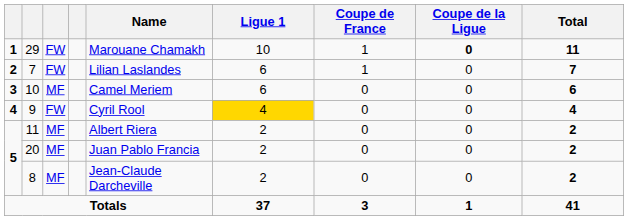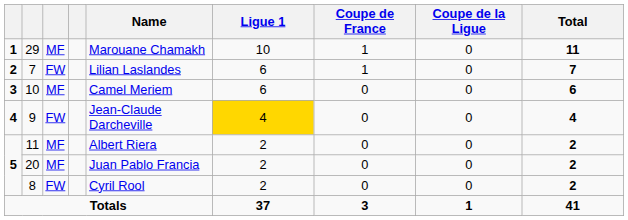 <table class="wikitable" style="text-align:center">
 <tr>
 <th width=15></th>
 <th width=15></th>
 <th width=15></th>
 <th width=15></th>
 <th width=150>Name</th>
 <th width=120><a href='#'>Ligue 1</a></th>
 <th width=120><a href='#'>Coupe de France</a></th>
 <th width=125><a href='#'>Coupe de la Ligue</a></th>
 <th width=120>Total</th>
 </tr>
 <tr>
 <td><strong>1</strong></td>
 <td>29</td>
-<td><a href='#'>FW</a></td>
+<td><a href='#'>MF</a></td>
 <td></td>
 <td align=left><a href='#'>Marouane Chamakh</a></td>
 <td>10</td>
 <td>1</td>
-<td><strong>0</strong></td>
+<td>0</td>
 <td><strong>11</strong></td>
 </tr>
 <tr>
 <td><strong>2</strong></td>
 <td>7</td>
 <td><a href='#'>FW</a></td>
 <td></td>
 <td align=left><a href='#'>Lilian Laslandes</a></td>
 <td>6</td>
 <td>1</td>
 <td>0</td>
 <td><strong>7</strong></td>
 </tr>
 <tr>
 <td><strong>3</strong></td>
 <td>10</td>
 <td><a href='#'>MF</a></td>
 <td></td>
 <td align=left><a href='#'>Camel Meriem</a></td>
 <td>6</td>
 <td>0</td>
 <td>0</td>
 <td><strong>6</strong></td>
 </tr>
 <tr>
 <td><strong>4</strong></td>
 <td>9</td>
 <td><a href='#'>FW</a></td>
 <td></td>
-<td align=left><a href='#'>Cyril Rool</a></td>
+<td align=left><a href='#'>Jean-Claude Darcheville</a></td>
 <td style="background: gold;">4</td>
 <td>0</td>
 <td>0</td>
 <td><strong>4</strong></td>
 </tr>
 <tr>
 <td rowspan=3><strong>5</strong></td>
 <td>11</td>
 <td><a href='#'>MF</a></td>
 <td></td>
 <td align=left><a href='#'>Albert Riera</a></td>
 <td>2</td>
 <td>0</td>
 <td>0</td>
 <td><strong>2</strong></td>
 </tr>
 <tr>
 <td>20</td>
 <td><a href='#'>MF</a></td>
 <td></td>
 <td align=left><a href='#'>Juan Pablo Francia</a></td>
 <td>2</td>
 <td>0</td>
 <td>0</td>
 <td><strong>2</strong></td>
 </tr>
 <tr>
 <td>8</td>
-<td><a href='#'>MF</a></td>
+<td><a href='#'>FW</a></td>
 <td></td>
-<td align=left><a href='#'>Jean-Claude Darcheville</a></td>
+<td align=left><a href='#'>Cyril Rool</a></td>
 <td>2</td>
 <td>0</td>
 <td>0</td>
 <td><strong>2</strong></td>
 </tr>
 <tr>
 <td colspan=5><strong>Totals</strong></td>
 <td><strong>37</strong></td>
 <td><strong>3</strong></td>
 <td><strong>1</strong></td>
 <td><strong>41</strong></td>
 </tr>
 </table>
